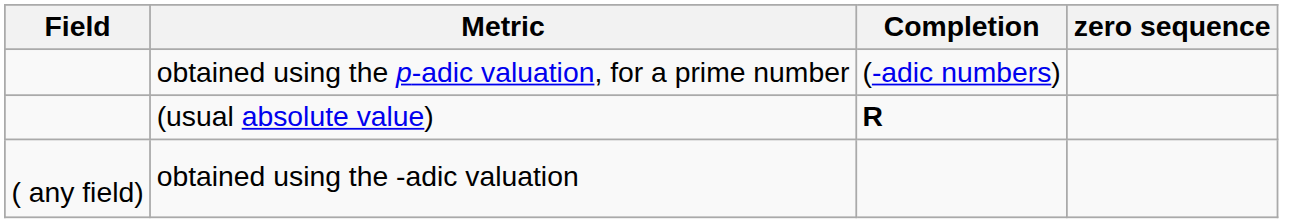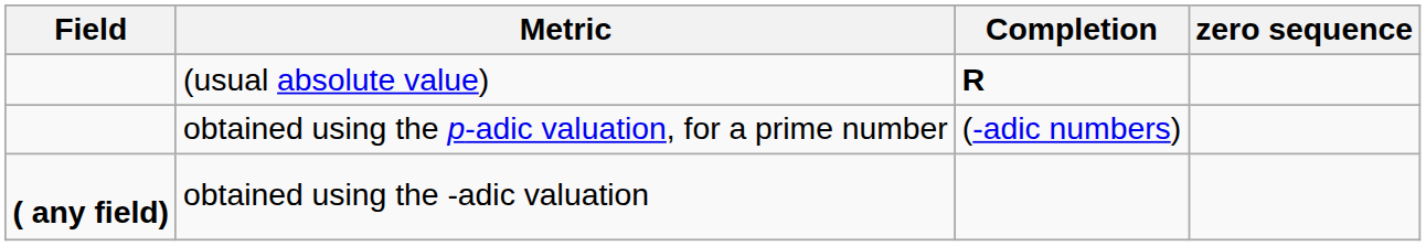 <table class="wikitable">
 <tr>
 <th>Field</th>
 <th>Metric</th>
 <th>Completion</th>
 <th>zero sequence</th>
 </tr>
 <tr>
 <td></td>
+<td> (usual <a href='#'>absolute value</a>)</td>
+<td><strong>R</strong></td>
+<td></td>
+</tr>
+<tr>
+<td></td>
 <td>obtained using the <a href='#'><em>p</em>-adic valuation</a>, for a prime number </td>
 <td> (<a href='#'>-adic numbers</a>)</td>
 <td></td>
 </tr>
 <tr>
-<td></td>
-<td> (usual <a href='#'>absolute value</a>)</td>
-<td><strong>R</strong></td>
-<td></td>
-</tr>
-<tr>
-<td><br> ( any field)</td>
+<td><strong><br> ( any field)</strong></td>
 <td>obtained using the -adic valuation</td>
 <td></td>
 <td></td>
 </tr>
 </table>
